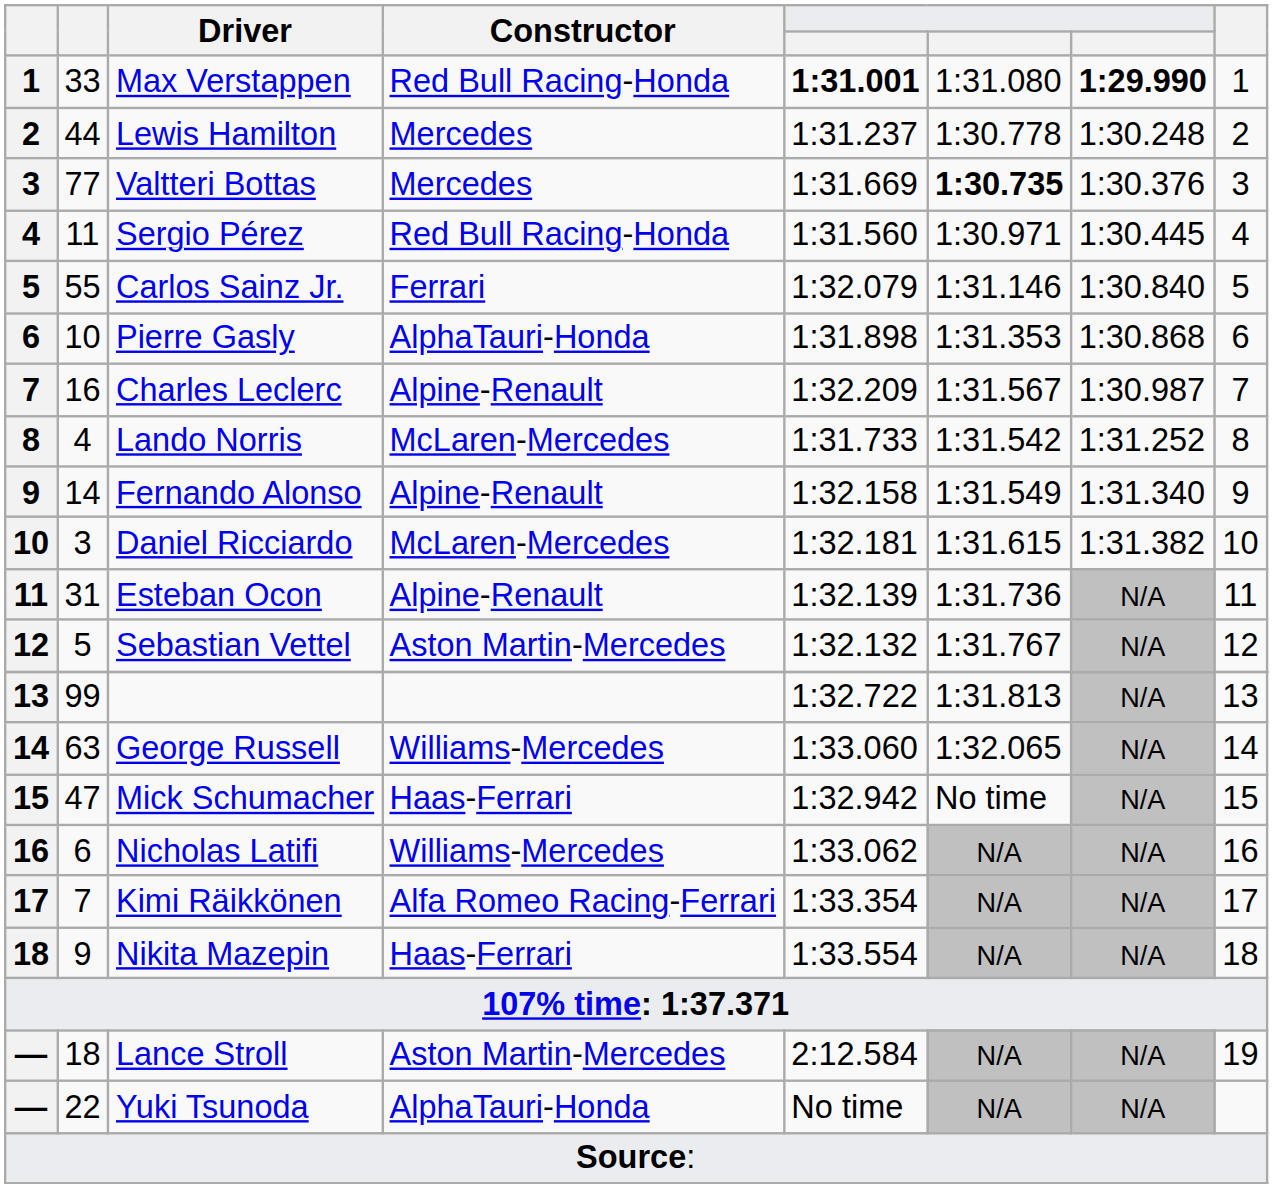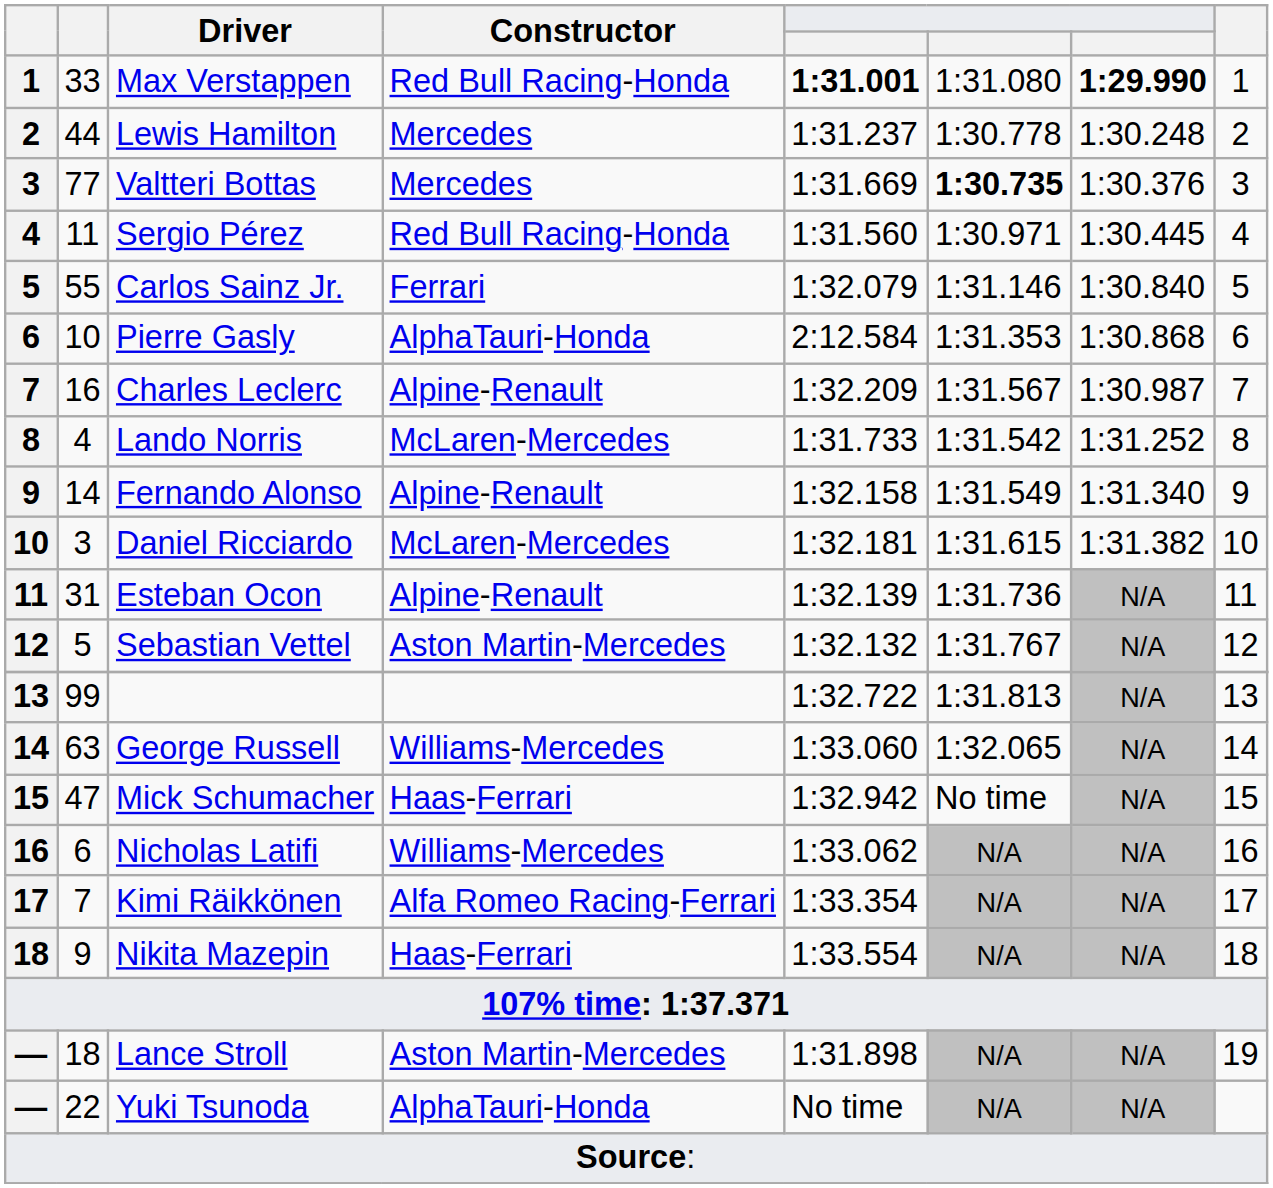 <table class="wikitable sortable" style="font-size: 85%;">
 <tr>
 <th rowspan="2"></th>
 <th rowspan="2"></th>
 <th rowspan="2">Driver</th>
 <th rowspan="2">Constructor</th>
 <th colspan="3" style="background:#eaecf0; text-align:center;"></th>
 <th rowspan="2"></th>
 </tr>
 <tr>
 <th scope="col"></th>
 <th scope="col"></th>
 <th scope="col"></th>
 </tr>
 <tr>
 <th scope="row">1</th>
 <td align="center">33</td>
 <td data-sort-value="ver"> <a href='#'>Max Verstappen</a></td>
 <td><a href='#'>Red Bull Racing</a>-<a href='#'>Honda</a></td>
 <td><strong>1:31.001</strong></td>
 <td>1:31.080</td>
 <td><strong>1:29.990</strong></td>
 <td align="center">1</td>
 </tr>
 <tr>
 <th scope="row">2</th>
 <td align="center">44</td>
 <td data-sort-value="ham"> <a href='#'>Lewis Hamilton</a></td>
 <td><a href='#'>Mercedes</a></td>
 <td>1:31.237</td>
 <td>1:30.778</td>
 <td>1:30.248</td>
 <td align="center">2</td>
 </tr>
 <tr>
 <th scope="row">3</th>
 <td align="center">77</td>
 <td data-sort-value="bot"> <a href='#'>Valtteri Bottas</a></td>
 <td><a href='#'>Mercedes</a></td>
 <td>1:31.669</td>
 <td><strong>1:30.735</strong></td>
 <td>1:30.376</td>
 <td align="center">3</td>
 </tr>
 <tr>
 <th scope="row">4</th>
 <td align="center">11</td>
 <td data-sort-value="per"> <a href='#'>Sergio Pérez</a></td>
 <td><a href='#'>Red Bull Racing</a>-<a href='#'>Honda</a></td>
 <td>1:31.560</td>
 <td>1:30.971</td>
 <td>1:30.445</td>
 <td align="center">4</td>
 </tr>
 <tr>
 <th scope="row">5</th>
 <td align="center">55</td>
 <td data-sort-value="sai"> <a href='#'>Carlos Sainz Jr.</a></td>
 <td><a href='#'>Ferrari</a></td>
 <td>1:32.079</td>
 <td>1:31.146</td>
 <td>1:30.840</td>
 <td align="center">5</td>
 </tr>
 <tr>
 <th scope="row">6</th>
 <td align="center">10</td>
 <td data-sort-value="gas"> <a href='#'>Pierre Gasly</a></td>
 <td><a href='#'>AlphaTauri</a>-<a href='#'>Honda</a></td>
-<td>1:31.898</td>
+<td>2:12.584</td>
 <td>1:31.353</td>
 <td>1:30.868</td>
 <td align="center">6</td>
 </tr>
 <tr>
 <th scope="row">7</th>
 <td align="center">16</td>
 <td data-sort-value="lec"> <a href='#'>Charles Leclerc</a></td>
 <td><a href='#'>Alpine</a>-<a href='#'>Renault</a></td>
 <td>1:32.209</td>
 <td>1:31.567</td>
 <td>1:30.987</td>
 <td align="center">7</td>
 </tr>
 <tr>
 <th scope="row">8</th>
 <td align="center">4</td>
 <td data-sort-value="nor"> <a href='#'>Lando Norris</a></td>
 <td><a href='#'>McLaren</a>-<a href='#'>Mercedes</a></td>
 <td>1:31.733</td>
 <td>1:31.542</td>
 <td>1:31.252</td>
 <td align="center">8</td>
 </tr>
 <tr>
 <th scope="row">9</th>
 <td align="center">14</td>
 <td data-sort-value="alo"> <a href='#'>Fernando Alonso</a></td>
 <td><a href='#'>Alpine</a>-<a href='#'>Renault</a></td>
 <td>1:32.158</td>
 <td>1:31.549</td>
 <td>1:31.340</td>
 <td align="center">9</td>
 </tr>
 <tr>
 <th scope="row">10</th>
 <td align="center">3</td>
 <td data-sort-value="ric"> <a href='#'>Daniel Ricciardo</a></td>
 <td><a href='#'>McLaren</a>-<a href='#'>Mercedes</a></td>
 <td>1:32.181</td>
 <td>1:31.615</td>
 <td>1:31.382</td>
 <td align="center">10</td>
 </tr>
 <tr>
 <th scope="row">11</th>
 <td align="center">31</td>
 <td data-sort-value="oco"> <a href='#'>Esteban Ocon</a></td>
 <td><a href='#'>Alpine</a>-<a href='#'>Renault</a></td>
 <td>1:32.139</td>
 <td>1:31.736</td>
 <td style="background: silver" align="center" data-sort-value="15"><small>N/A</small></td>
 <td align="center">11</td>
 </tr>
 <tr>
 <th scope="row">12</th>
 <td align="center">5</td>
 <td data-sort-value="vet"> <a href='#'>Sebastian Vettel</a></td>
 <td><a href='#'>Aston Martin</a>-<a href='#'>Mercedes</a></td>
 <td>1:32.132</td>
 <td>1:31.767</td>
 <td style="background: silver" align="center" data-sort-value="11"><small>N/A</small></td>
 <td align="center">12</td>
 </tr>
 <tr>
 </tr>
 <tr>
 <th scope="row">13</th>
 <td align="center">99</td>
 <td data-sort-value="gio"></td>
 <td></td>
 <td>1:32.722</td>
 <td>1:31.813</td>
 <td style="background: silver" align="center"><small>N/A</small></td>
 <td align="center">13</td>
 </tr>
 <tr>
 <th scope="row">14</th>
 <td align="center">63</td>
 <td data-sort-value="rus"> <a href='#'>George Russell</a></td>
 <td><a href='#'>Williams</a>-<a href='#'>Mercedes</a></td>
 <td>1:33.060</td>
 <td>1:32.065</td>
 <td style="background: silver" align="center" data-sort-value="15"><small>N/A</small></td>
 <td align="center">14</td>
 </tr>
 <tr>
 <th scope="row">15</th>
 <td align="center">47</td>
 <td data-sort-value="sch"> <a href='#'>Mick Schumacher</a></td>
 <td><a href='#'>Haas</a>-<a href='#'>Ferrari</a></td>
 <td>1:32.942</td>
 <td>No time</td>
 <td style="background: silver" align="center" data-sort-value="18"><small>N/A</small></td>
 <td align="center">15</td>
 </tr>
 <tr>
 <th scope="row">16</th>
 <td align="center">6</td>
 <td data-sort-value="lat"> <a href='#'>Nicholas Latifi</a></td>
 <td><a href='#'>Williams</a>-<a href='#'>Mercedes</a></td>
 <td>1:33.062</td>
 <td style="background: silver" align="center" data-sort-value="18"><small>N/A</small></td>
 <td style="background: silver" align="center" data-sort-value="18"><small>N/A</small></td>
 <td align="center">16</td>
 </tr>
 <tr>
 <th scope="row">17</th>
 <td align="center">7</td>
 <td data-sort-value="rai"> <a href='#'>Kimi Räikkönen</a></td>
 <td><a href='#'>Alfa Romeo Racing</a>-<a href='#'>Ferrari</a></td>
 <td>1:33.354</td>
 <td style="background: silver" align="center" data-sort-value="14"><small>N/A</small></td>
 <td style="background: silver" align="center" data-sort-value="14"><small>N/A</small></td>
 <td align="center">17</td>
 </tr>
 <tr>
 <th scope="row">18</th>
 <td align="center">9</td>
 <td data-sort-value="maz"><a href='#'>Nikita Mazepin</a></td>
 <td><a href='#'>Haas</a>-<a href='#'>Ferrari</a></td>
 <td>1:33.554</td>
 <td style="background: silver" align="center" data-sort-value="19"><small>N/A</small></td>
 <td style="background: silver" align="center" data-sort-value="19"><small>N/A</small></td>
 <td align="center">18</td>
 </tr>
 <tr class="sortbottom">
 <td colspan="8" style="background-color:#EAECF0;text-align:center"><strong><a href='#'>107% time</a>: 1:37.371</strong></td>
 </tr>
 <tr>
 <th data-sort-value="20">—</th>
 <td align="center">18</td>
 <td data-sort-value="str"> <a href='#'>Lance Stroll</a></td>
 <td><a href='#'>Aston Martin</a>-<a href='#'>Mercedes</a></td>
-<td>2:12.584</td>
+<td>1:31.898</td>
 <td style="background: silver" align="center"><small>N/A</small></td>
 <td style="background: silver" align="center"><small>N/A</small></td>
 <td align="center">19</td>
 </tr>
 <tr>
 <th data-sort-value="20">—</th>
 <td align="center">22</td>
 <td data-sort-value="tsu"> <a href='#'>Yuki Tsunoda</a></td>
 <td><a href='#'>AlphaTauri</a>-<a href='#'>Honda</a></td>
 <td>No time</td>
 <td style="background: silver" align="center"><small>N/A</small></td>
 <td style="background: silver" align="center"><small>N/A</small></td>
 <td align="center"></td>
 </tr>
 <tr class="sortbottom">
 <td colspan="8" style="background-color:#EAECF0;text-align:center"><strong>Source</strong>:</td>
 </tr>
 <tr>
 </tr>
 </table>
